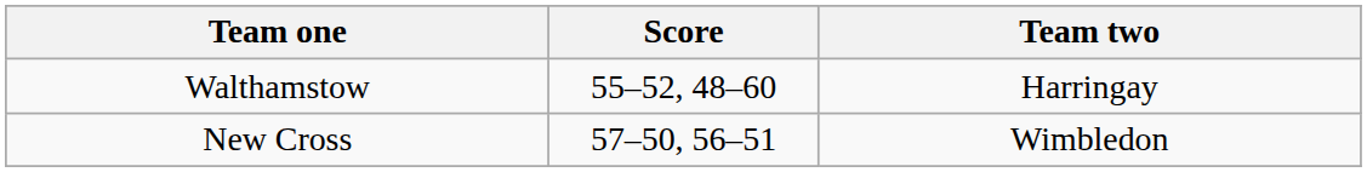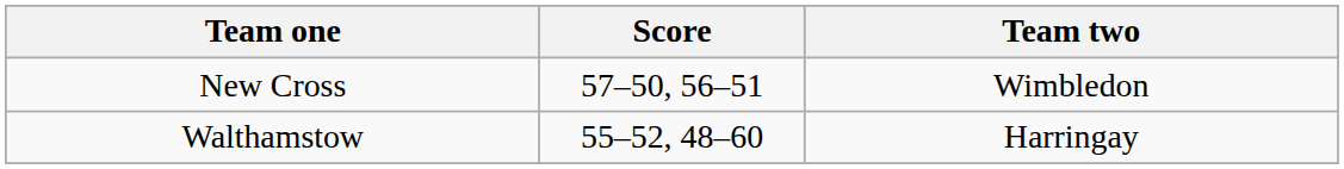 <table class="wikitable" style="text-align: center">
 <tr>
 <th width=250>Team one</th>
 <th width=120>Score</th>
 <th width=250>Team two</th>
 </tr>
 <tr>
+<td>New Cross</td>
+<td>57–50, 56–51</td>
+<td>Wimbledon</td>
+</tr>
+<tr>
 <td>Walthamstow</td>
 <td>55–52, 48–60</td>
 <td>Harringay</td>
 </tr>
-<tr>
-<td>New Cross</td>
-<td>57–50, 56–51</td>
-<td>Wimbledon</td>
-</tr>
 </table>
